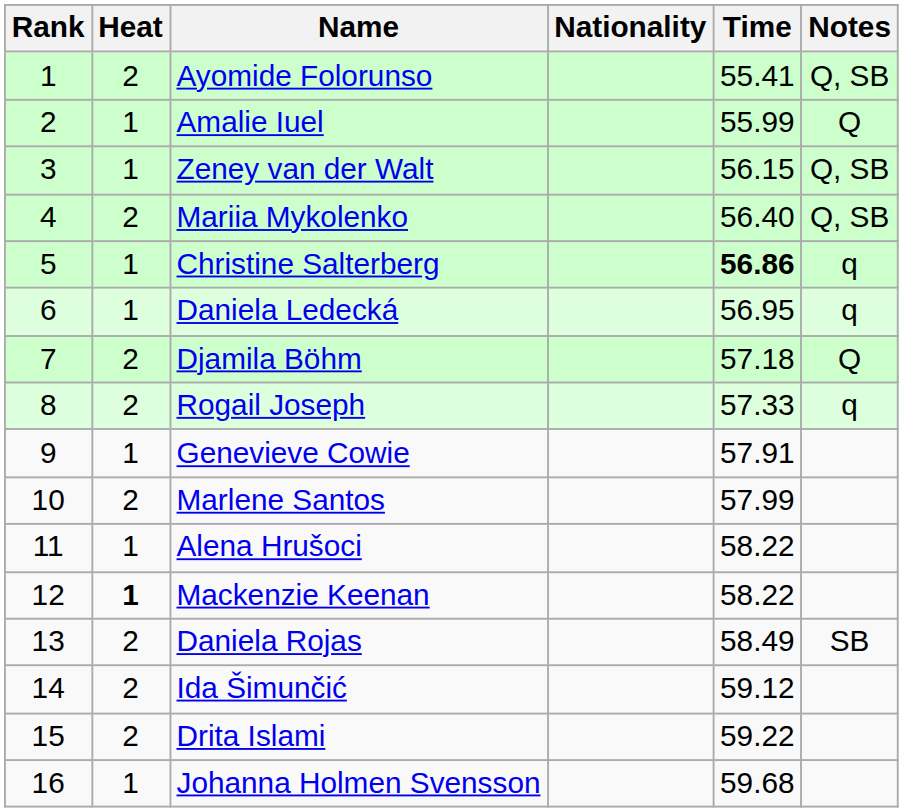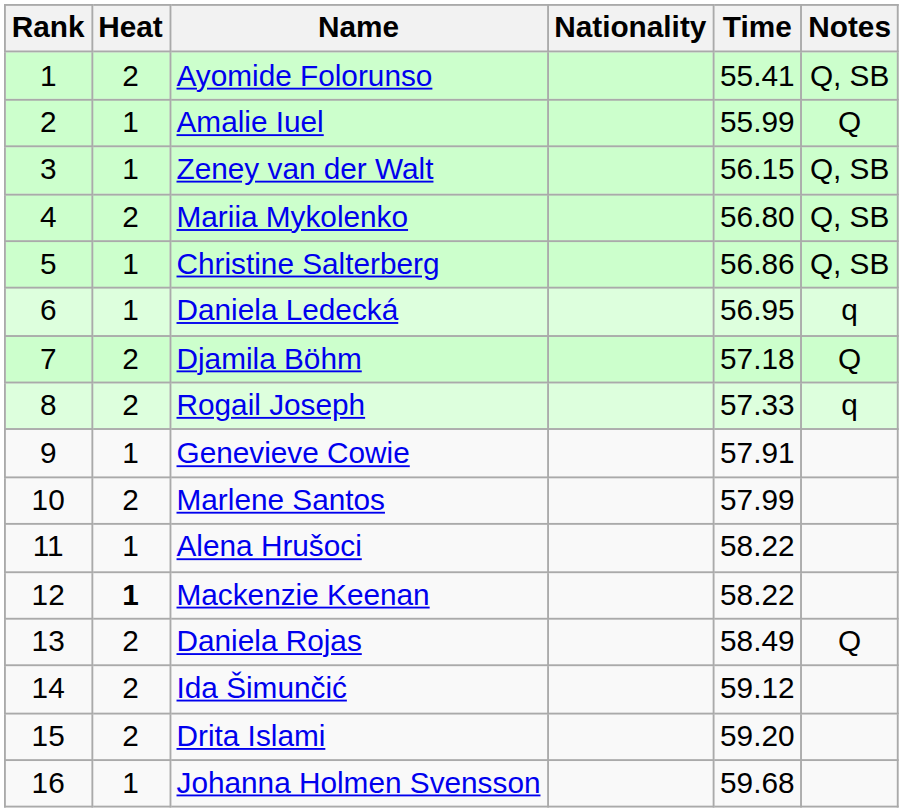 <table class="wikitable sortable" style="text-align:center">
 <tr>
 <th>Rank</th>
 <th>Heat</th>
 <th>Name</th>
 <th>Nationality</th>
 <th>Time</th>
 <th>Notes</th>
 </tr>
 <tr bgcolor=ccffcc>
 <td>1</td>
 <td>2</td>
 <td align=left><a href='#'>Ayomide Folorunso</a></td>
 <td align=left></td>
 <td>55.41</td>
 <td>Q, SB</td>
 </tr>
 <tr bgcolor=ccffcc>
 <td>2</td>
 <td>1</td>
 <td align=left><a href='#'>Amalie Iuel</a></td>
 <td align=left></td>
 <td>55.99</td>
 <td>Q</td>
 </tr>
 <tr bgcolor=ccffcc>
 <td>3</td>
 <td>1</td>
 <td align=left><a href='#'>Zeney van der Walt</a></td>
 <td align=left></td>
 <td>56.15</td>
 <td>Q, SB</td>
 </tr>
 <tr bgcolor=ccffcc>
 <td>4</td>
 <td>2</td>
 <td align=left><a href='#'>Mariia Mykolenko</a></td>
 <td align=left></td>
-<td>56.40</td>
+<td>56.80</td>
 <td>Q, SB</td>
 </tr>
 <tr bgcolor=ccffcc>
 <td>5</td>
 <td>1</td>
 <td align=left><a href='#'>Christine Salterberg</a></td>
 <td align=left></td>
-<td><strong>56.86</strong></td>
-<td>q</td>
+<td>56.86</td>
+<td>Q, SB</td>
 </tr>
 <tr bgcolor=ddffdd>
 <td>6</td>
 <td>1</td>
 <td align=left><a href='#'>Daniela Ledecká</a></td>
 <td align=left></td>
 <td>56.95</td>
 <td>q</td>
 </tr>
 <tr bgcolor=ccffcc>
 <td>7</td>
 <td>2</td>
 <td align=left><a href='#'>Djamila Böhm</a></td>
 <td align=left></td>
 <td>57.18</td>
 <td>Q</td>
 </tr>
 <tr bgcolor=ddffdd>
 <td>8</td>
 <td>2</td>
 <td align=left><a href='#'>Rogail Joseph</a></td>
 <td align=left></td>
 <td>57.33</td>
 <td>q</td>
 </tr>
 <tr>
 <td>9</td>
 <td>1</td>
 <td align=left><a href='#'>Genevieve Cowie</a></td>
 <td align=left></td>
 <td>57.91</td>
 <td></td>
 </tr>
 <tr>
 <td>10</td>
 <td>2</td>
 <td align=left><a href='#'>Marlene Santos</a></td>
 <td align=left></td>
 <td>57.99</td>
 <td></td>
 </tr>
 <tr>
 <td>11</td>
 <td>1</td>
 <td align=left><a href='#'>Alena Hrušoci</a></td>
 <td align=left></td>
 <td>58.22</td>
 <td></td>
 </tr>
 <tr>
 <td>12</td>
 <td><strong>1</strong></td>
 <td align=left><a href='#'>Mackenzie Keenan</a></td>
 <td align=left></td>
 <td>58.22</td>
 <td></td>
 </tr>
 <tr>
 <td>13</td>
 <td>2</td>
 <td align=left><a href='#'>Daniela Rojas</a></td>
 <td align=left></td>
 <td>58.49</td>
-<td>SB</td>
+<td>Q</td>
 </tr>
 <tr>
 <td>14</td>
 <td>2</td>
 <td align=left><a href='#'>Ida Šimunčić</a></td>
 <td align=left></td>
 <td>59.12</td>
 <td></td>
 </tr>
 <tr>
 <td>15</td>
 <td>2</td>
 <td align=left><a href='#'>Drita Islami</a></td>
 <td align=left></td>
-<td>59.22</td>
+<td>59.20</td>
 <td></td>
 </tr>
 <tr>
 <td>16</td>
 <td>1</td>
 <td align=left><a href='#'>Johanna Holmen Svensson</a></td>
 <td align=left></td>
 <td>59.68</td>
 <td></td>
 </tr>
 </table>
